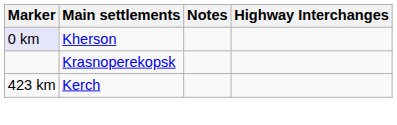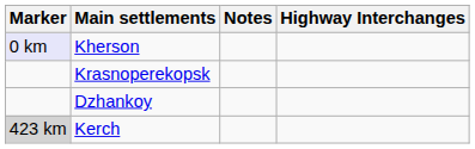 <table class="wikitable">
 <tr>
 <th>Marker</th>
 <th>Main settlements</th>
 <th>Notes</th>
 <th>Highway Interchanges</th>
 </tr>
 <tr>
 <td style="background: lavender;">0 km</td>
 <td><a href='#'>Kherson</a></td>
 <td></td>
 <td></td>
 </tr>
 <tr>
 <td></td>
 <td><a href='#'>Krasnoperekopsk</a></td>
 <td></td>
 <td></td>
 </tr>
 <tr>
-<td>423 km</td>
+<td></td>
+<td><a href='#'>Dzhankoy</a></td>
+<td></td>
+<td></td>
+</tr>
+<tr>
+<td style="background: lightgrey;">423 km</td>
 <td><a href='#'>Kerch</a></td>
 <td></td>
 <td></td>
 </tr>
 </table>
